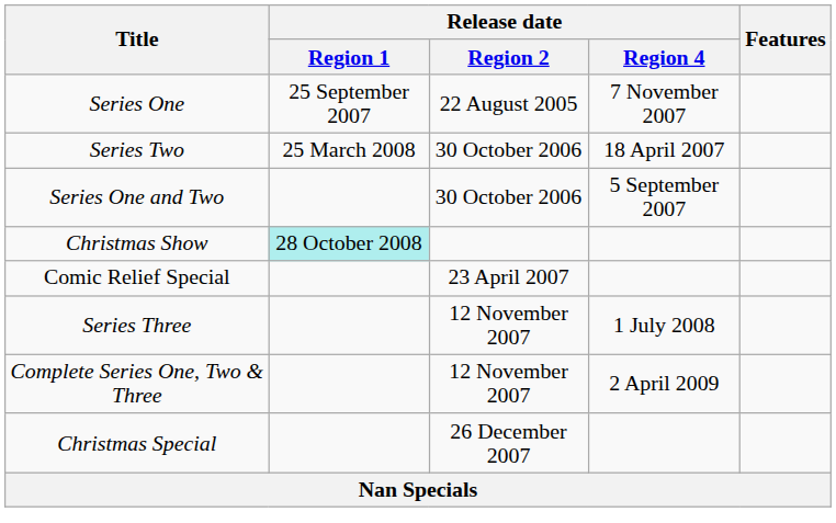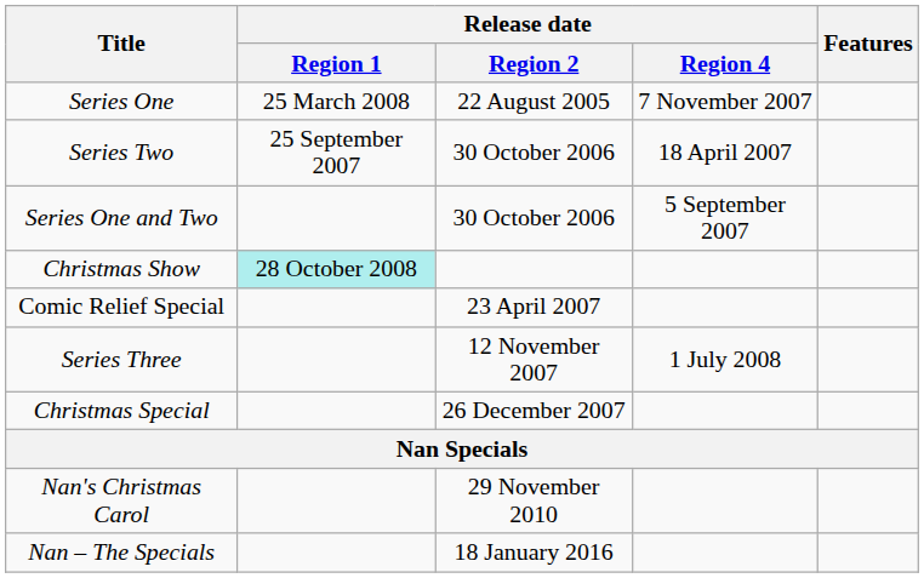 <table class="wikitable" style="text-align:center">
 <tr>
 <th rowspan="2">Title</th>
 <th colspan="3">Release date</th>
 <th rowspan="2">Features</th>
 </tr>
 <tr>
 <th><a href='#'>Region 1</a></th>
 <th><a href='#'>Region 2</a></th>
 <th><a href='#'>Region 4</a></th>
 </tr>
 <tr>
 <td><em>Series One</em></td>
-<td>25 September 2007</td>
+<td>25 March 2008</td>
 <td>22 August 2005</td>
 <td>7 November 2007</td>
 <td></td>
 </tr>
 <tr>
 <td><em>Series Two</em></td>
-<td>25 March 2008</td>
+<td>25 September 2007</td>
 <td>30 October 2006</td>
 <td>18 April 2007</td>
 <td></td>
 </tr>
 <tr>
 <td><em>Series One and Two</em></td>
 <td></td>
 <td>30 October 2006</td>
 <td>5 September 2007</td>
 <td></td>
 </tr>
 <tr>
 <td><em>Christmas Show</em></td>
 <td style="background: paleturquoise;">28 October 2008</td>
 <td></td>
 <td></td>
 <td></td>
 </tr>
 <tr>
 <td>Comic Relief Special</td>
 <td></td>
 <td>23 April 2007</td>
 <td></td>
 <td></td>
 </tr>
 <tr>
 <td><em>Series Three</em></td>
 <td></td>
 <td>12 November 2007</td>
 <td>1 July 2008</td>
 <td></td>
 </tr>
 <tr>
-<td><em>Complete Series One, Two & Three</em></td>
-<td></td>
-<td>12 November 2007</td>
-<td>2 April 2009</td>
-<td></td>
-</tr>
-<tr>
 <td><em>Christmas Special</em></td>
 <td></td>
 <td>26 December 2007</td>
 <td></td>
 <td></td>
 </tr>
 <tr>
 <th colspan="5">Nan Specials</th>
 </tr>
+<tr>
+<td><em>Nan's Christmas Carol</em></td>
+<td></td>
+<td>29 November 2010</td>
+<td></td>
+<td></td>
+</tr>
+<tr>
+<td><em>Nan – The Specials</em></td>
+<td></td>
+<td>18 January 2016</td>
+<td></td>
+<td></td>
+</tr>
 </table>
